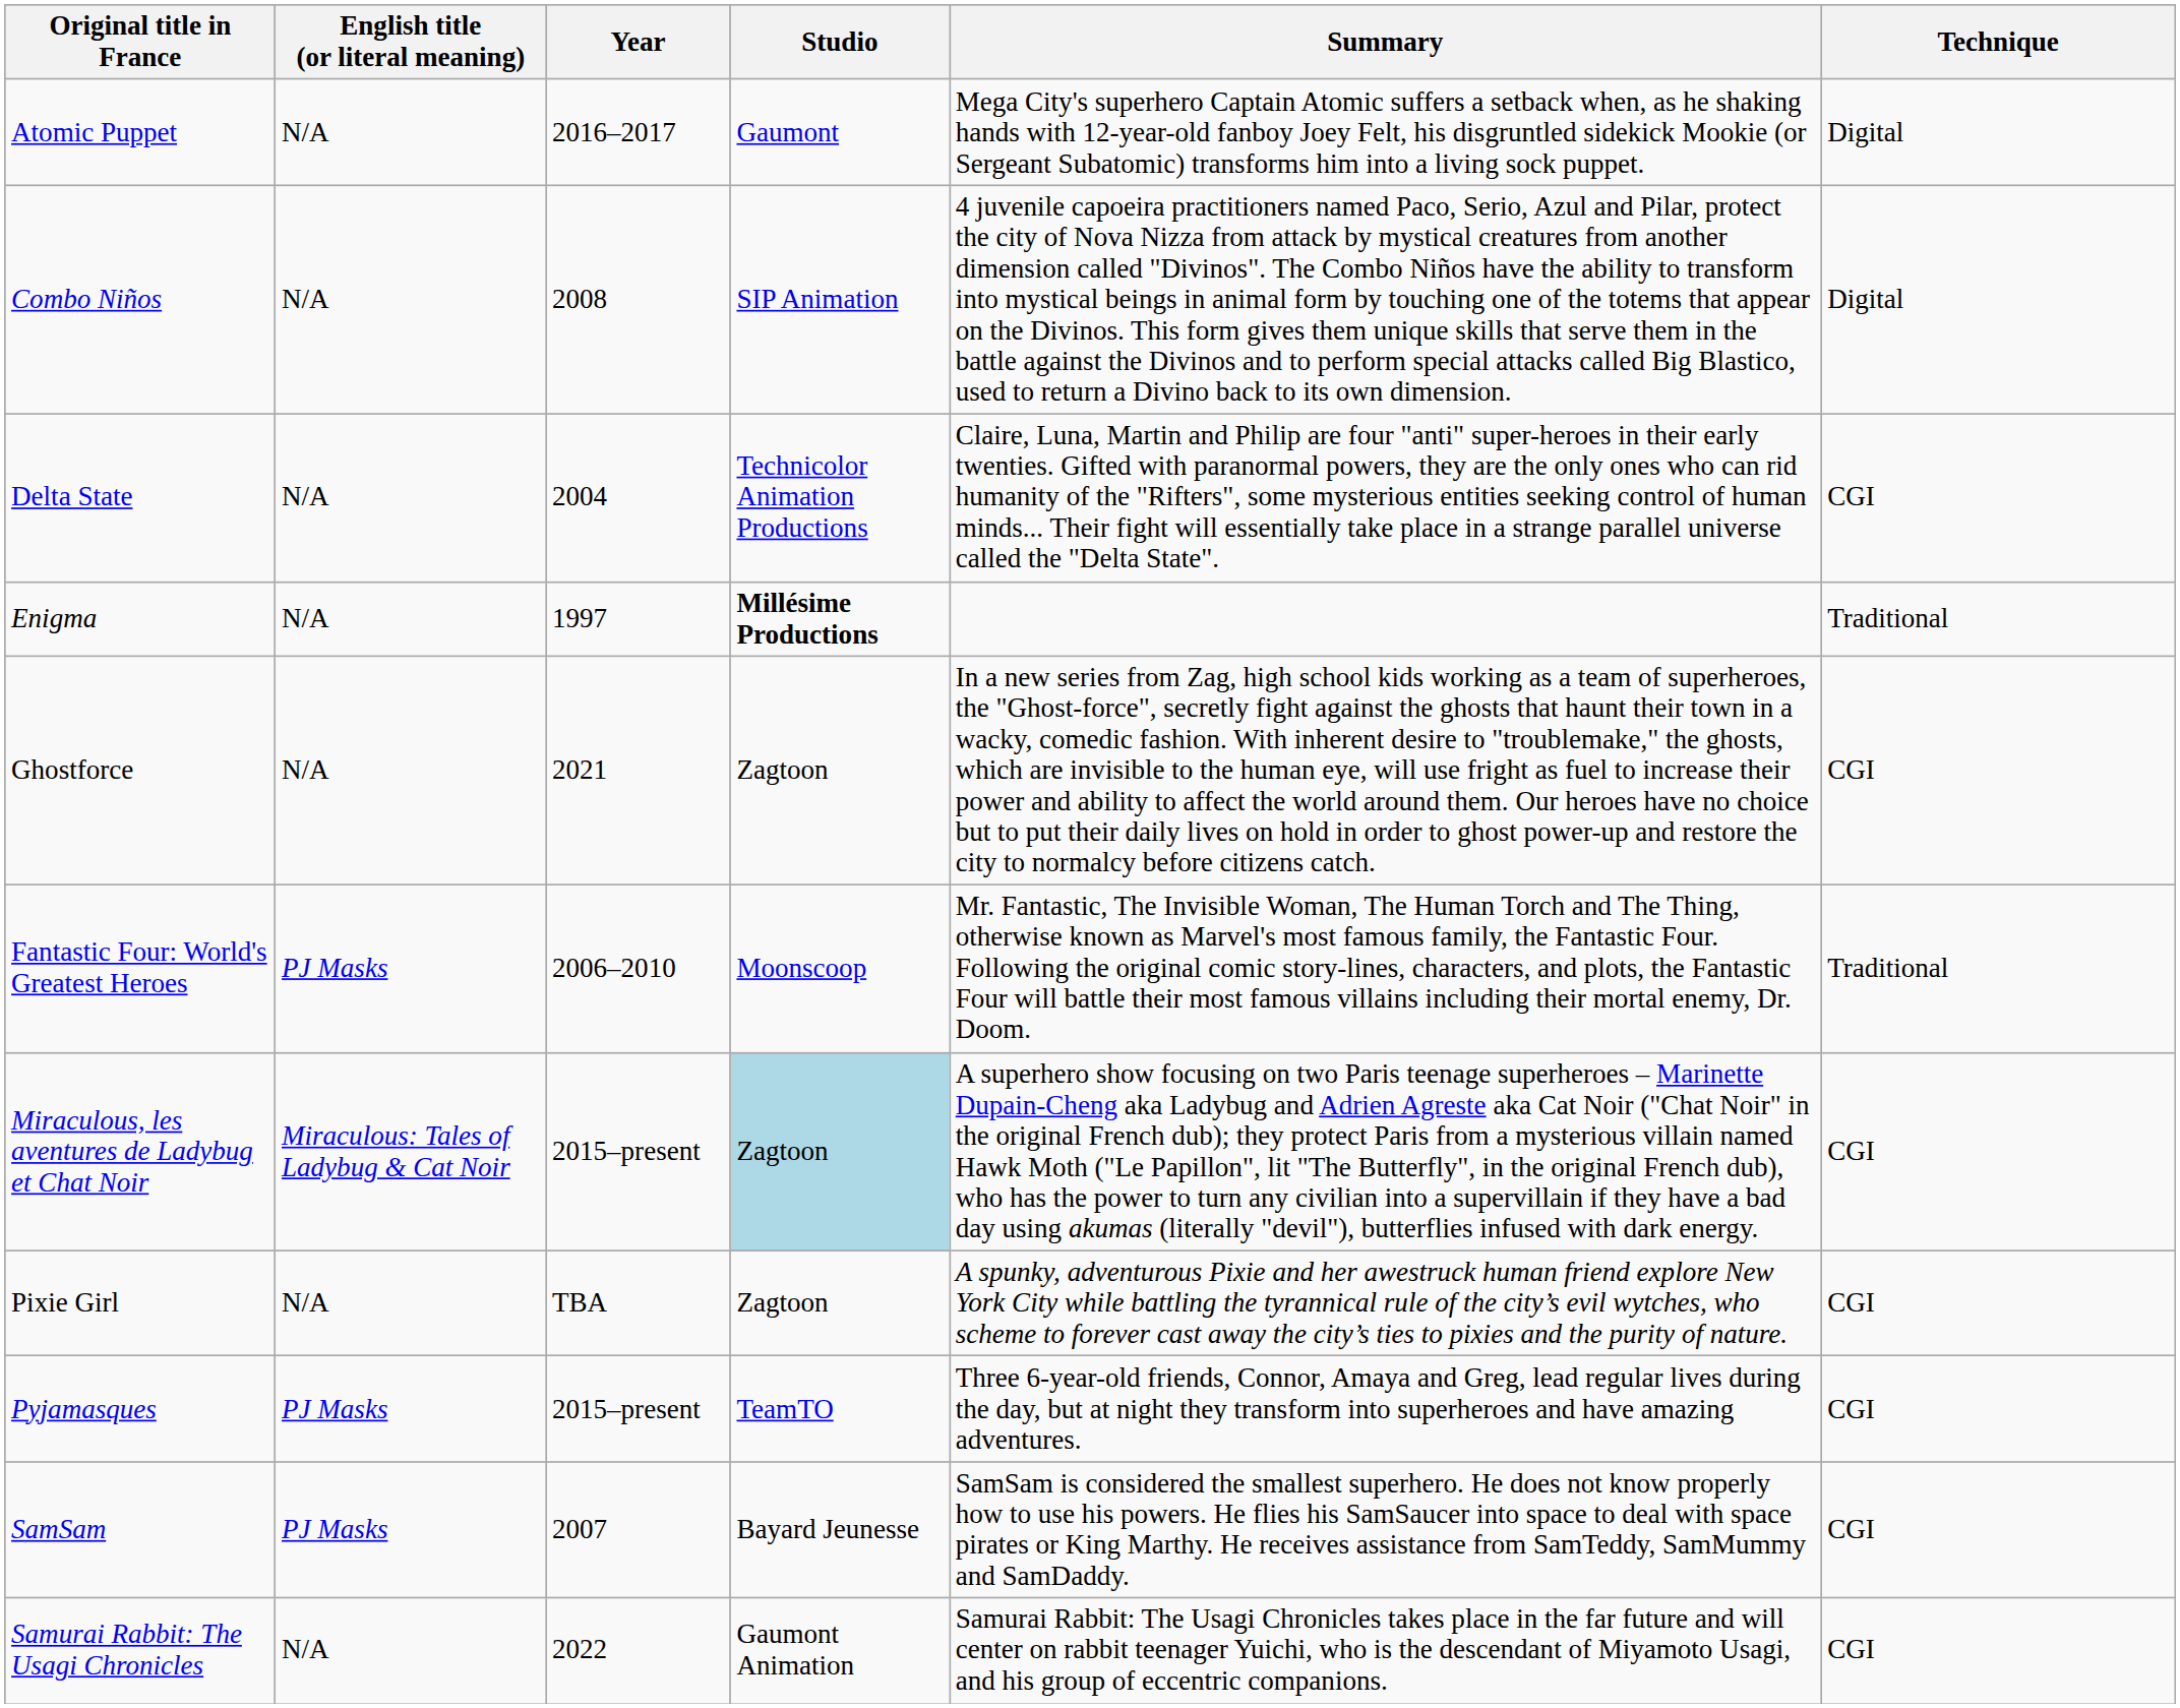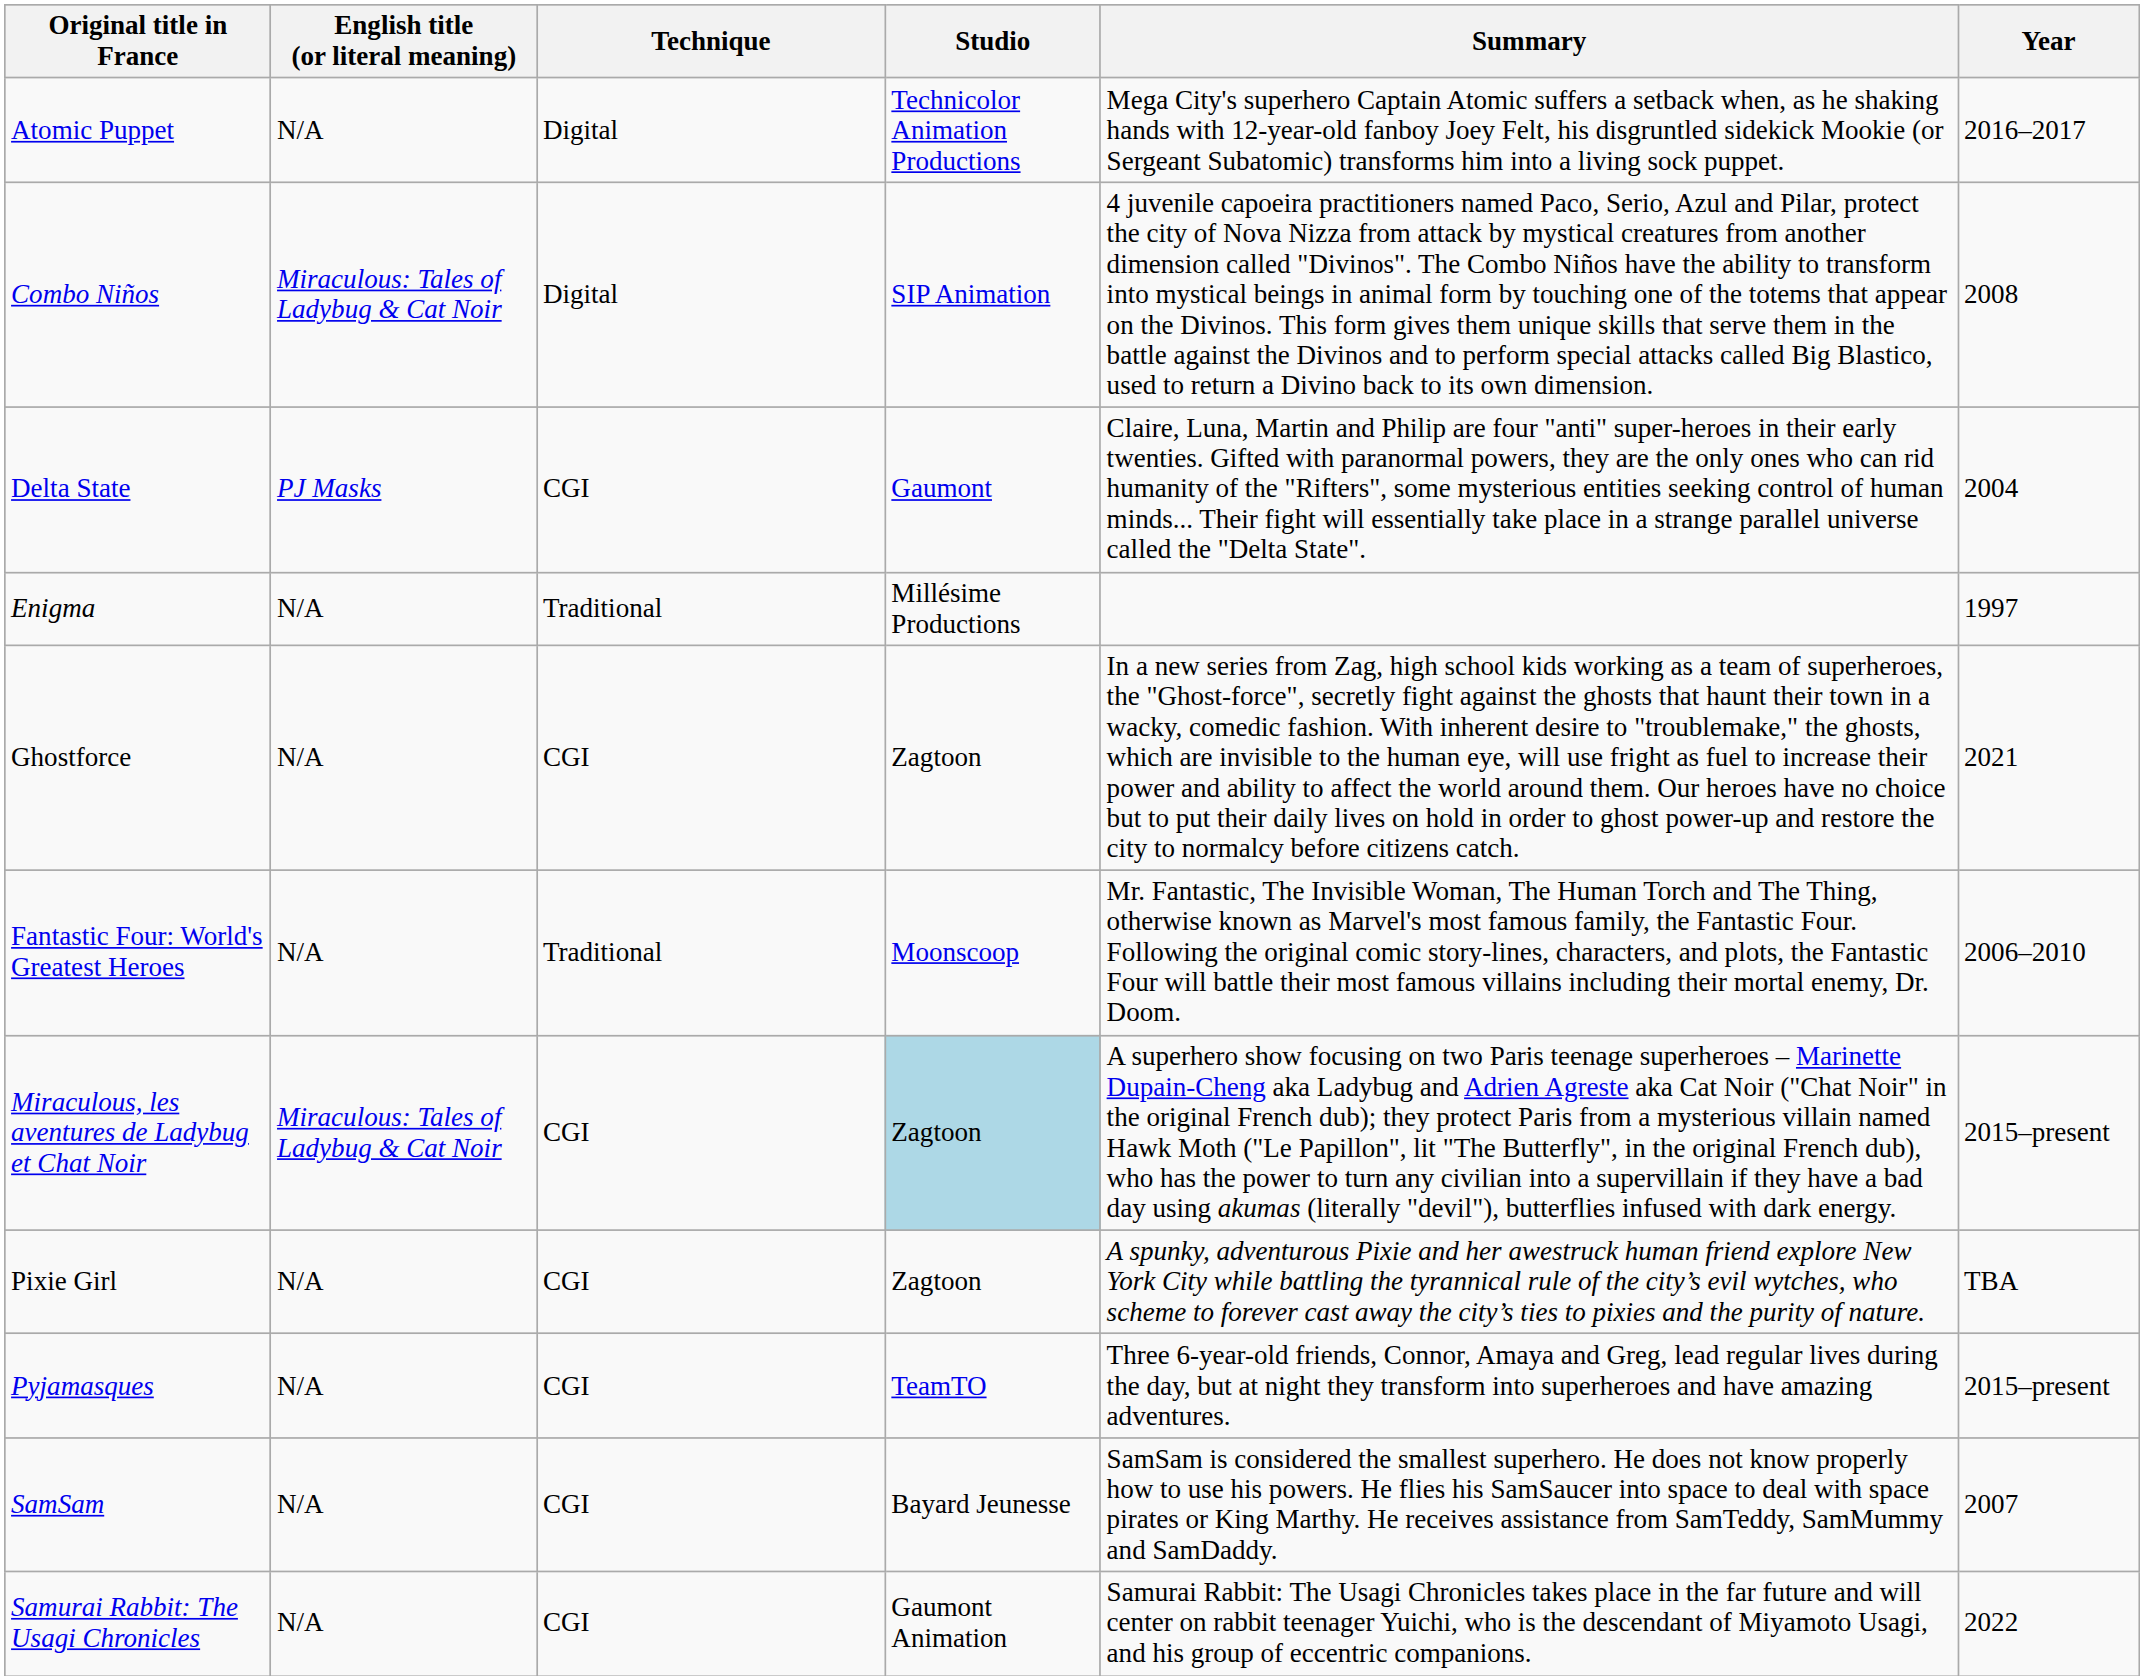 <table class="wikitable sortable" style="width:100%;">
 <tr>
 <th style="width:150px;">Original title in France</th>
 <th style="width:150px;">English title<br>(or literal meaning)</th>
-<th style="width:100px;">Year</th>
+<th>Technique</th>
 <th style="width:120px;">Studio</th>
 <th style="width:500px;">Summary</th>
-<th>Technique</th>
+<th style="width:100px;">Year</th>
 </tr>
 <tr>
 <td><a href='#'>Atomic Puppet</a></td>
 <td>N/A</td>
+<td>Digital</td>
+<td><a href='#'>Technicolor Animation Productions</a></td>
+<td>Mega City's superhero Captain Atomic suffers a setback when, as he shaking hands with 12-year-old fanboy Joey Felt, his disgruntled sidekick Mookie (or Sergeant Subatomic) transforms him into a living sock puppet.</td>
 <td>2016–2017</td>
-<td><a href='#'>Gaumont</a></td>
-<td>Mega City's superhero Captain Atomic suffers a setback when, as he shaking hands with 12-year-old fanboy Joey Felt, his disgruntled sidekick Mookie (or Sergeant Subatomic) transforms him into a living sock puppet.</td>
-<td>Digital</td>
 </tr>
 <tr>
 <td><em><a href='#'>Combo Niños</a></em></td>
-<td>N/A</td>
-<td>2008</td>
+<td><em><a href='#'>Miraculous: Tales of Ladybug & Cat Noir</a></em></td>
+<td>Digital</td>
 <td><a href='#'>SIP Animation</a></td>
 <td>4 juvenile capoeira practitioners named Paco, Serio, Azul and Pilar, protect the city of Nova Nizza from attack by mystical creatures from another dimension called "Divinos". The Combo Niños have the ability to transform into mystical beings in animal form by touching one of the totems that appear on the Divinos. This form gives them unique skills that serve them in the battle against the Divinos and to perform special attacks called Big Blastico, used to return a Divino back to its own dimension.</td>
-<td>Digital</td>
+<td>2008</td>
 </tr>
 <tr>
 <td><a href='#'>Delta State</a></td>
-<td>N/A</td>
+<td><em><a href='#'>PJ Masks</a></em></td>
+<td>CGI</td>
+<td><a href='#'>Gaumont</a></td>
+<td>Claire, Luna, Martin and Philip are four "anti" super-heroes in their early twenties. Gifted with paranormal powers, they are the only ones who can rid humanity of the "Rifters", some mysterious entities seeking control of human minds... Their fight will essentially take place in a strange parallel universe called the "Delta State".</td>
 <td>2004</td>
-<td><a href='#'>Technicolor Animation Productions</a></td>
-<td>Claire, Luna, Martin and Philip are four "anti" super-heroes in their early twenties. Gifted with paranormal powers, they are the only ones who can rid humanity of the "Rifters", some mysterious entities seeking control of human minds... Their fight will essentially take place in a strange parallel universe called the "Delta State".</td>
-<td>CGI</td>
 </tr>
 <tr>
 <td><em>Enigma</em></td>
 <td>N/A</td>
+<td>Traditional</td>
+<td>Millésime Productions</td>
+<td></td>
 <td>1997</td>
-<td><strong>Millésime Productions</strong></td>
-<td></td>
-<td>Traditional</td>
 </tr>
 <tr>
 <td>Ghostforce</td>
 <td>N/A</td>
-<td>2021</td>
+<td>CGI</td>
 <td>Zagtoon</td>
 <td>In a new series from Zag, high school kids working as a team of superheroes, the "Ghost-force", secretly fight against the ghosts that haunt their town in a wacky, comedic fashion. With inherent desire to "troublemake," the ghosts, which are invisible to the human eye, will use fright as fuel to increase their power and ability to affect the world around them. Our heroes have no choice but to put their daily lives on hold in order to ghost power-up and restore the city to normalcy before citizens catch.</td>
-<td>CGI</td>
+<td>2021</td>
 </tr>
 <tr>
 <td><a href='#'>Fantastic Four: World's Greatest Heroes</a></td>
-<td><em><a href='#'>PJ Masks</a></em></td>
-<td>2006–2010</td>
+<td>N/A</td>
+<td>Traditional</td>
 <td><a href='#'>Moonscoop</a></td>
 <td>Mr. Fantastic, The Invisible Woman, The Human Torch and The Thing, otherwise known as Marvel's most famous family, the Fantastic Four. Following the original comic story-lines, characters, and plots, the Fantastic Four will battle their most famous villains including their mortal enemy, Dr. Doom.</td>
-<td>Traditional</td>
+<td>2006–2010</td>
 </tr>
 <tr>
 <td><em><a href='#'>Miraculous, les aventures de Ladybug et Chat Noir</a></em></td>
 <td><em><a href='#'>Miraculous: Tales of Ladybug & Cat Noir</a></em></td>
-<td>2015–present</td>
+<td>CGI</td>
 <td style="background: lightblue;">Zagtoon</td>
 <td>A superhero show focusing on two Paris teenage superheroes – <a href='#'>Marinette Dupain-Cheng</a> aka Ladybug and <a href='#'>Adrien Agreste</a> aka Cat Noir ("Chat Noir" in the original French dub); they protect Paris from a mysterious villain named Hawk Moth ("Le Papillon", lit "The Butterfly", in the original French dub), who has the power to turn any civilian into a supervillain if they have a bad day using <em>akumas</em> (literally "devil"), butterflies infused with dark energy.</td>
-<td>CGI</td>
+<td>2015–present</td>
 </tr>
 <tr>
 <td>Pixie Girl</td>
 <td>N/A</td>
-<td>TBA</td>
+<td>CGI</td>
 <td>Zagtoon</td>
 <td><em>A spunky, adventurous Pixie and her awestruck human friend explore New York City while battling the tyrannical rule of the city’s evil wytches, who scheme to forever cast away the city’s ties to pixies and the purity of nature.</em></td>
-<td>CGI</td>
+<td>TBA</td>
 </tr>
 <tr>
 <td><em><a href='#'>Pyjamasques</a></em></td>
-<td><em><a href='#'>PJ Masks</a></em></td>
-<td>2015–present</td>
+<td>N/A</td>
+<td>CGI</td>
 <td><a href='#'>TeamTO</a></td>
 <td>Three 6-year-old friends, Connor, Amaya and Greg, lead regular lives during the day, but at night they transform into superheroes and have amazing adventures.</td>
-<td>CGI</td>
+<td>2015–present</td>
 </tr>
 <tr>
 <td><em><a href='#'>SamSam</a></em></td>
-<td><em><a href='#'>PJ Masks</a></em></td>
-<td>2007</td>
+<td>N/A</td>
+<td>CGI</td>
 <td>Bayard Jeunesse</td>
 <td>SamSam is considered the smallest superhero. He does not know properly how to use his powers. He flies his SamSaucer into space to deal with space pirates or King Marthy. He receives assistance from SamTeddy, SamMummy and SamDaddy.</td>
-<td>CGI</td>
+<td>2007</td>
 </tr>
 <tr>
 <td><em><a href='#'>Samurai Rabbit: The Usagi Chronicles</a></em></td>
 <td>N/A</td>
-<td>2022</td>
+<td>CGI</td>
 <td>Gaumont Animation</td>
 <td>Samurai Rabbit: The Usagi Chronicles takes place in the far future and will center on rabbit teenager Yuichi, who is the descendant of Miyamoto Usagi, and his group of eccentric companions.</td>
-<td>CGI</td>
+<td>2022</td>
 </tr>
 </table>
